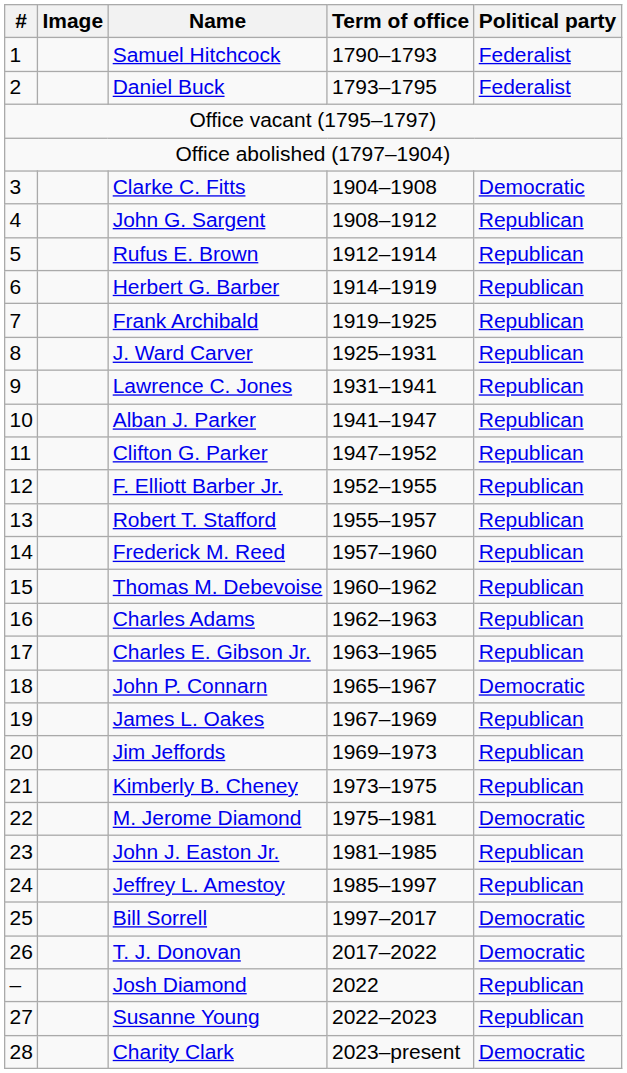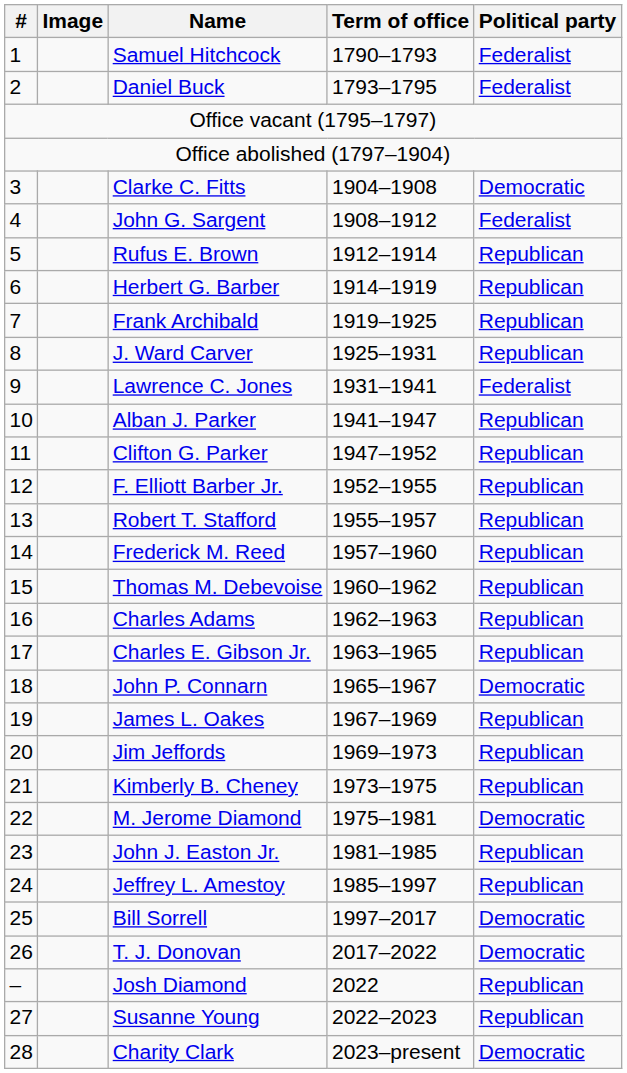 <table class="wikitable">
 <tr>
 <th>#</th>
 <th>Image</th>
 <th>Name</th>
 <th>Term of office</th>
 <th>Political party</th>
 </tr>
 <tr>
 <td>1</td>
 <td></td>
 <td><a href='#'>Samuel Hitchcock</a></td>
 <td>1790–1793</td>
 <td><a href='#'>Federalist</a></td>
 </tr>
 <tr>
 <td>2</td>
 <td></td>
 <td><a href='#'>Daniel Buck</a></td>
 <td>1793–1795</td>
 <td><a href='#'>Federalist</a></td>
 </tr>
 <tr>
 <td colspan=5 align=center>Office vacant (1795–1797)</td>
 </tr>
 <tr>
 <td colspan=5 align=center>Office abolished (1797–1904)</td>
 </tr>
 <tr>
 <td>3</td>
 <td></td>
 <td><a href='#'>Clarke C. Fitts</a></td>
 <td>1904–1908</td>
 <td><a href='#'>Democratic</a></td>
 </tr>
 <tr>
 <td>4</td>
 <td></td>
 <td><a href='#'>John G. Sargent</a></td>
 <td>1908–1912</td>
-<td><a href='#'>Republican</a></td>
+<td><a href='#'>Federalist</a></td>
 </tr>
 <tr>
 <td>5</td>
 <td></td>
 <td><a href='#'>Rufus E. Brown</a></td>
 <td>1912–1914</td>
 <td><a href='#'>Republican</a></td>
 </tr>
 <tr>
 <td>6</td>
 <td></td>
 <td><a href='#'>Herbert G. Barber</a></td>
 <td>1914–1919</td>
 <td><a href='#'>Republican</a></td>
 </tr>
 <tr>
 <td>7</td>
 <td></td>
 <td><a href='#'>Frank Archibald</a></td>
 <td>1919–1925</td>
 <td><a href='#'>Republican</a></td>
 </tr>
 <tr>
 <td>8</td>
 <td></td>
 <td><a href='#'>J. Ward Carver</a></td>
 <td>1925–1931</td>
 <td><a href='#'>Republican</a></td>
 </tr>
 <tr>
 <td>9</td>
 <td></td>
 <td><a href='#'>Lawrence C. Jones</a></td>
 <td>1931–1941</td>
-<td><a href='#'>Republican</a></td>
+<td><a href='#'>Federalist</a></td>
 </tr>
 <tr>
 <td>10</td>
 <td></td>
 <td><a href='#'>Alban J. Parker</a></td>
 <td>1941–1947</td>
 <td><a href='#'>Republican</a></td>
 </tr>
 <tr>
 <td>11</td>
 <td></td>
 <td><a href='#'>Clifton G. Parker</a></td>
 <td>1947–1952</td>
 <td><a href='#'>Republican</a></td>
 </tr>
 <tr>
 <td>12</td>
 <td></td>
 <td><a href='#'>F. Elliott Barber Jr.</a></td>
 <td>1952–1955</td>
 <td><a href='#'>Republican</a></td>
 </tr>
 <tr>
 <td>13</td>
 <td></td>
 <td><a href='#'>Robert T. Stafford</a></td>
 <td>1955–1957</td>
 <td><a href='#'>Republican</a></td>
 </tr>
 <tr>
 <td>14</td>
 <td></td>
 <td><a href='#'>Frederick M. Reed</a></td>
 <td>1957–1960</td>
 <td><a href='#'>Republican</a></td>
 </tr>
 <tr>
 <td>15</td>
 <td></td>
 <td><a href='#'>Thomas M. Debevoise</a></td>
 <td>1960–1962</td>
 <td><a href='#'>Republican</a></td>
 </tr>
 <tr>
 <td>16</td>
 <td></td>
 <td><a href='#'>Charles Adams</a></td>
 <td>1962–1963</td>
 <td><a href='#'>Republican</a></td>
 </tr>
 <tr>
 <td>17</td>
 <td></td>
 <td><a href='#'>Charles E. Gibson Jr.</a></td>
 <td>1963–1965</td>
 <td><a href='#'>Republican</a></td>
 </tr>
 <tr>
 <td>18</td>
 <td></td>
 <td><a href='#'>John P. Connarn</a></td>
 <td>1965–1967</td>
 <td><a href='#'>Democratic</a></td>
 </tr>
 <tr>
 <td>19</td>
 <td></td>
 <td><a href='#'>James L. Oakes</a></td>
 <td>1967–1969</td>
 <td><a href='#'>Republican</a></td>
 </tr>
 <tr>
 <td>20</td>
 <td></td>
 <td><a href='#'>Jim Jeffords</a></td>
 <td>1969–1973</td>
 <td><a href='#'>Republican</a></td>
 </tr>
 <tr>
 <td>21</td>
 <td></td>
 <td><a href='#'>Kimberly B. Cheney</a></td>
 <td>1973–1975</td>
 <td><a href='#'>Republican</a></td>
 </tr>
 <tr>
 <td>22</td>
 <td></td>
 <td><a href='#'>M. Jerome Diamond</a></td>
 <td>1975–1981</td>
 <td><a href='#'>Democratic</a></td>
 </tr>
 <tr>
 <td>23</td>
 <td></td>
 <td><a href='#'>John J. Easton Jr.</a></td>
 <td>1981–1985</td>
 <td><a href='#'>Republican</a></td>
 </tr>
 <tr>
 <td>24</td>
 <td></td>
 <td><a href='#'>Jeffrey L. Amestoy</a></td>
 <td>1985–1997</td>
 <td><a href='#'>Republican</a></td>
 </tr>
 <tr>
 <td>25</td>
 <td></td>
 <td><a href='#'>Bill Sorrell</a></td>
 <td>1997–2017</td>
 <td><a href='#'>Democratic</a></td>
 </tr>
 <tr>
 <td>26</td>
 <td></td>
 <td><a href='#'>T. J. Donovan</a></td>
 <td>2017–2022</td>
 <td><a href='#'>Democratic</a></td>
 </tr>
 <tr>
 <td>–</td>
 <td></td>
 <td><a href='#'>Josh Diamond</a> </td>
 <td>2022</td>
 <td><a href='#'>Republican</a></td>
 </tr>
 <tr>
 <td>27</td>
 <td></td>
 <td><a href='#'>Susanne Young</a></td>
 <td>2022–2023</td>
 <td><a href='#'>Republican</a></td>
 </tr>
 <tr>
 <td>28</td>
 <td></td>
 <td><a href='#'>Charity Clark</a></td>
 <td>2023–present</td>
 <td><a href='#'>Democratic</a></td>
 </tr>
 </table>
